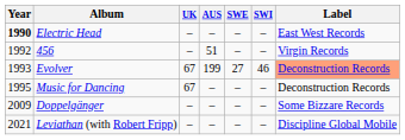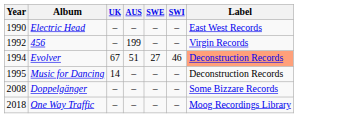 <table class="wikitable">
 <tr>
 <th>Year</th>
 <th>Album</th>
 <th><small><a href='#'>UK</a></small><br></th>
 <th><small><a href='#'>AUS</a></small><br></th>
 <th><small><a href='#'>SWE</a></small><br></th>
 <th><small><a href='#'>SWI</a></small><br></th>
 <th>Label</th>
 </tr>
 <tr>
-<td><strong>1990</strong></td>
+<td>1990</td>
 <td><em><a href='#'>Electric Head</a></em></td>
 <td align="center">–</td>
 <td align="center">–</td>
 <td align="center">–</td>
 <td align="center">–</td>
 <td><a href='#'>East West Records</a></td>
 </tr>
 <tr>
 <td>1992</td>
 <td><em><a href='#'>456</a></em></td>
 <td align="center">–</td>
-<td align="center">51</td>
+<td align="center">199</td>
 <td align="center">–</td>
 <td align="center">–</td>
 <td><a href='#'>Virgin Records</a></td>
 </tr>
 <tr>
-<td>1993</td>
+<td>1994</td>
 <td><em><a href='#'>Evolver</a></em></td>
 <td align="center">67</td>
-<td align="center">199</td>
+<td align="center">51</td>
 <td align="center">27</td>
 <td align="center">46</td>
 <td style="background: lightsalmon;"><a href='#'>Deconstruction Records</a></td>
 </tr>
 <tr>
 <td>1995</td>
 <td><em><a href='#'>Music for Dancing</a></em></td>
-<td align="center">67</td>
+<td align="center">14</td>
 <td align="center">–</td>
 <td align="center">–</td>
 <td align="center">–</td>
 <td>Deconstruction Records</td>
 </tr>
 <tr>
-<td>2009</td>
+<td>2008</td>
 <td><em><a href='#'>Doppelgänger</a></em></td>
 <td align="center">–</td>
 <td align="center">–</td>
 <td align="center">–</td>
 <td align="center">–</td>
 <td><a href='#'>Some Bizzare Records</a></td>
 </tr>
 <tr>
-<td>2021</td>
-<td><em><a href='#'>Leviathan</a></em> (with <a href='#'>Robert Fripp</a>)</td>
+<td>2018</td>
+<td><em><a href='#'>One Way Traffic</a></em></td>
 <td align="center">–</td>
 <td align="center">–</td>
 <td align="center">–</td>
 <td align="center">–</td>
-<td><a href='#'>Discipline Global Mobile</a></td>
+<td><a href='#'>Moog Recordings Library</a></td>
 </tr>
 </table>
